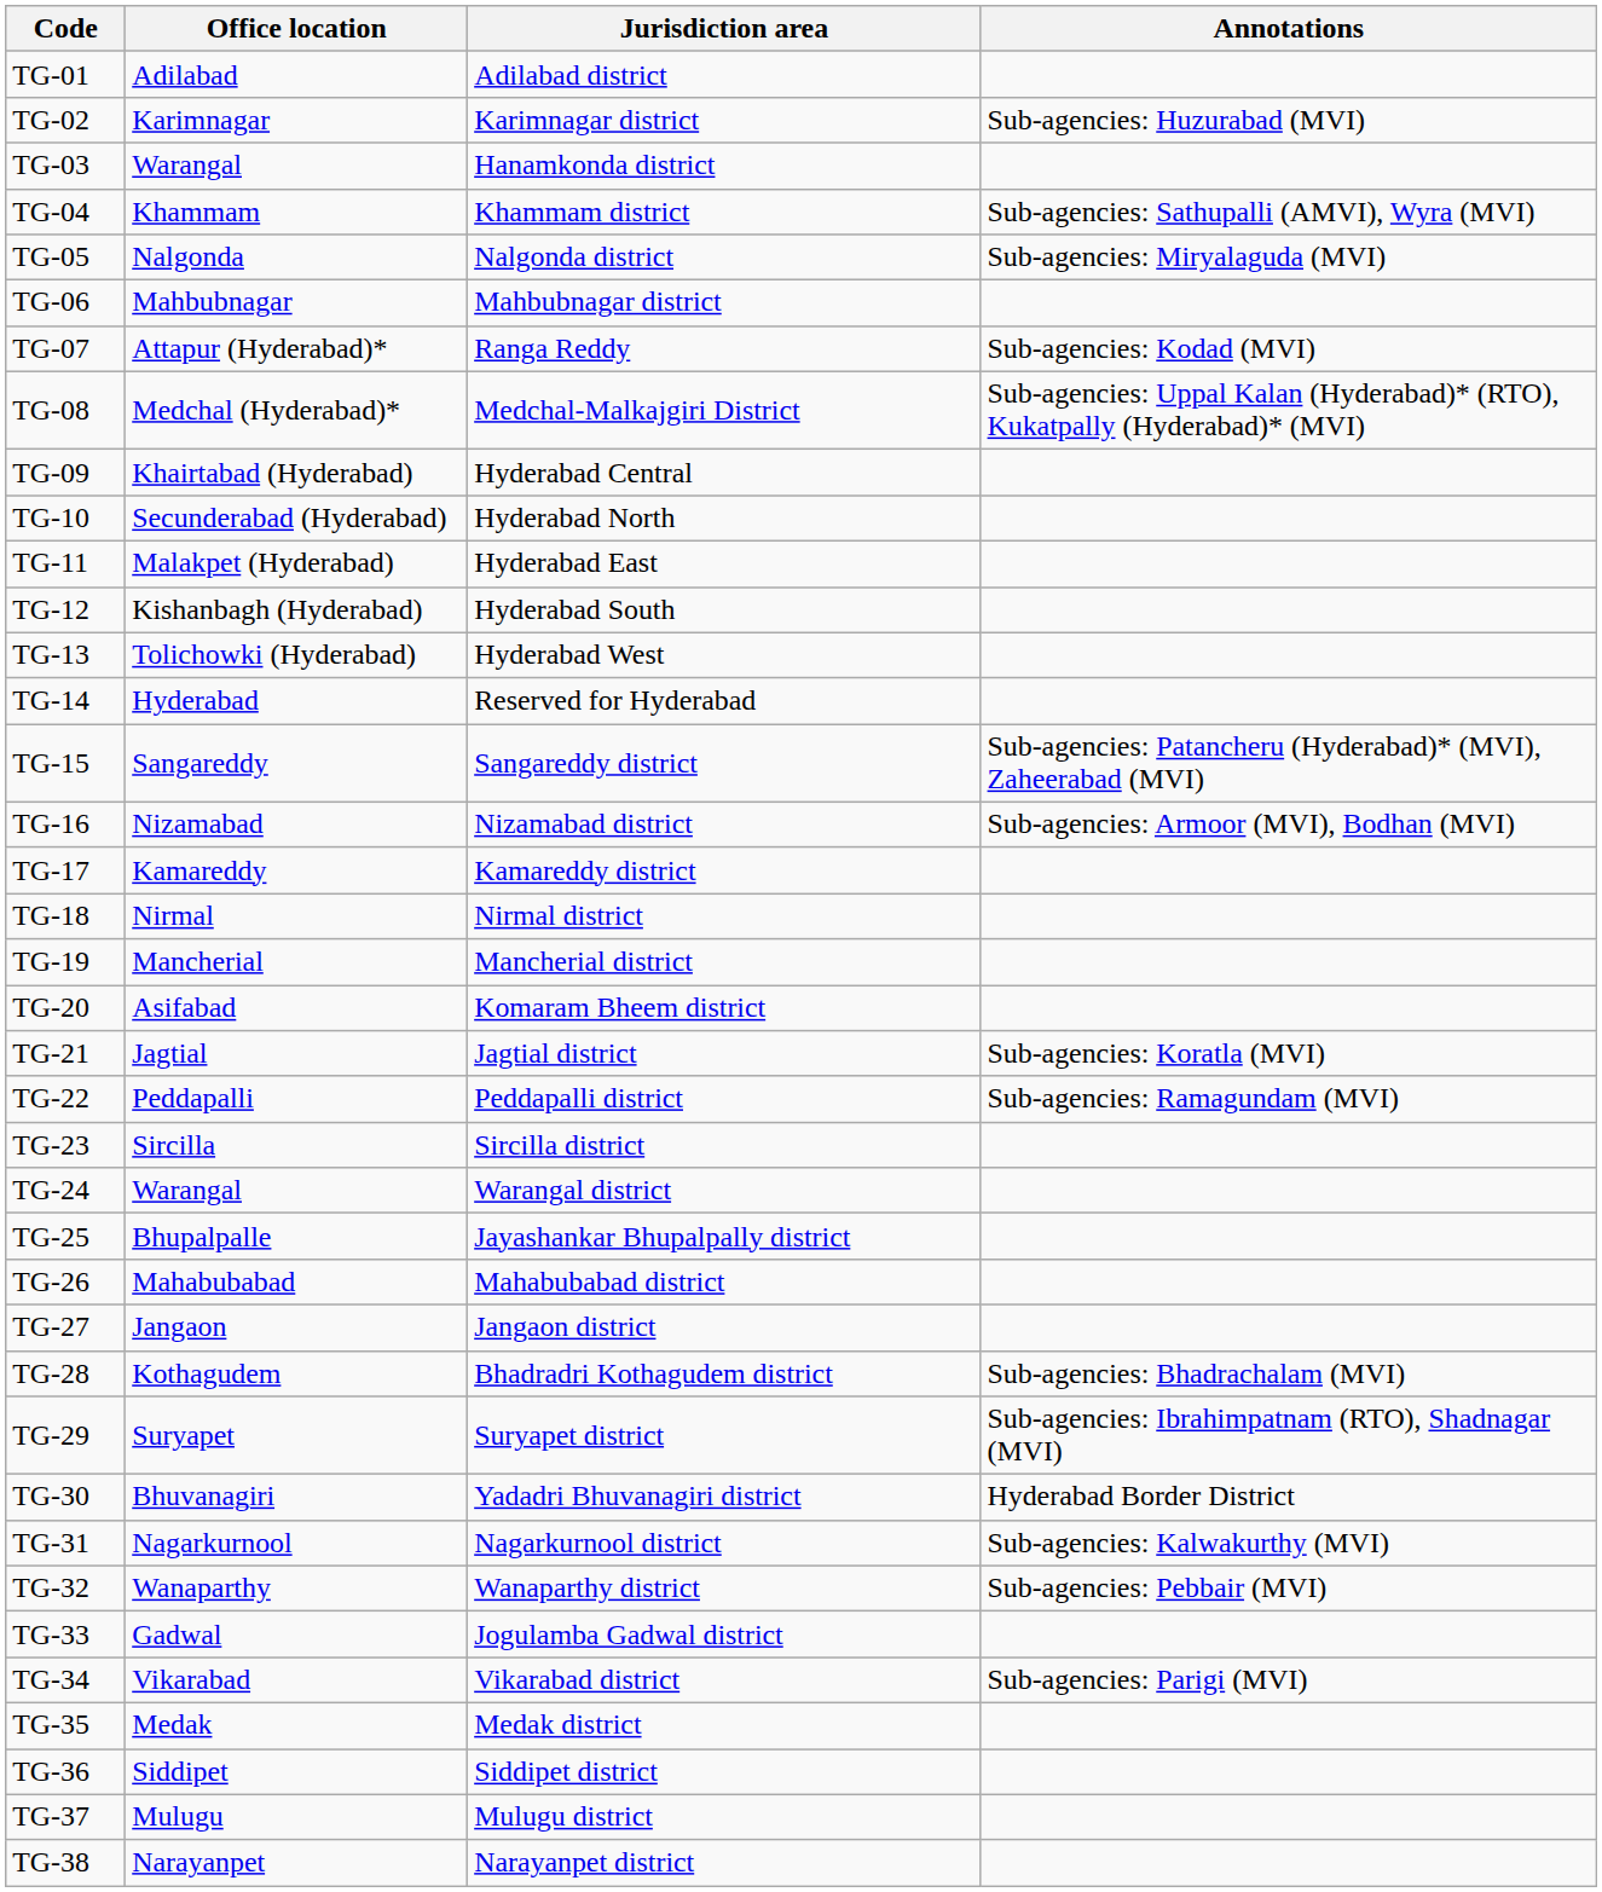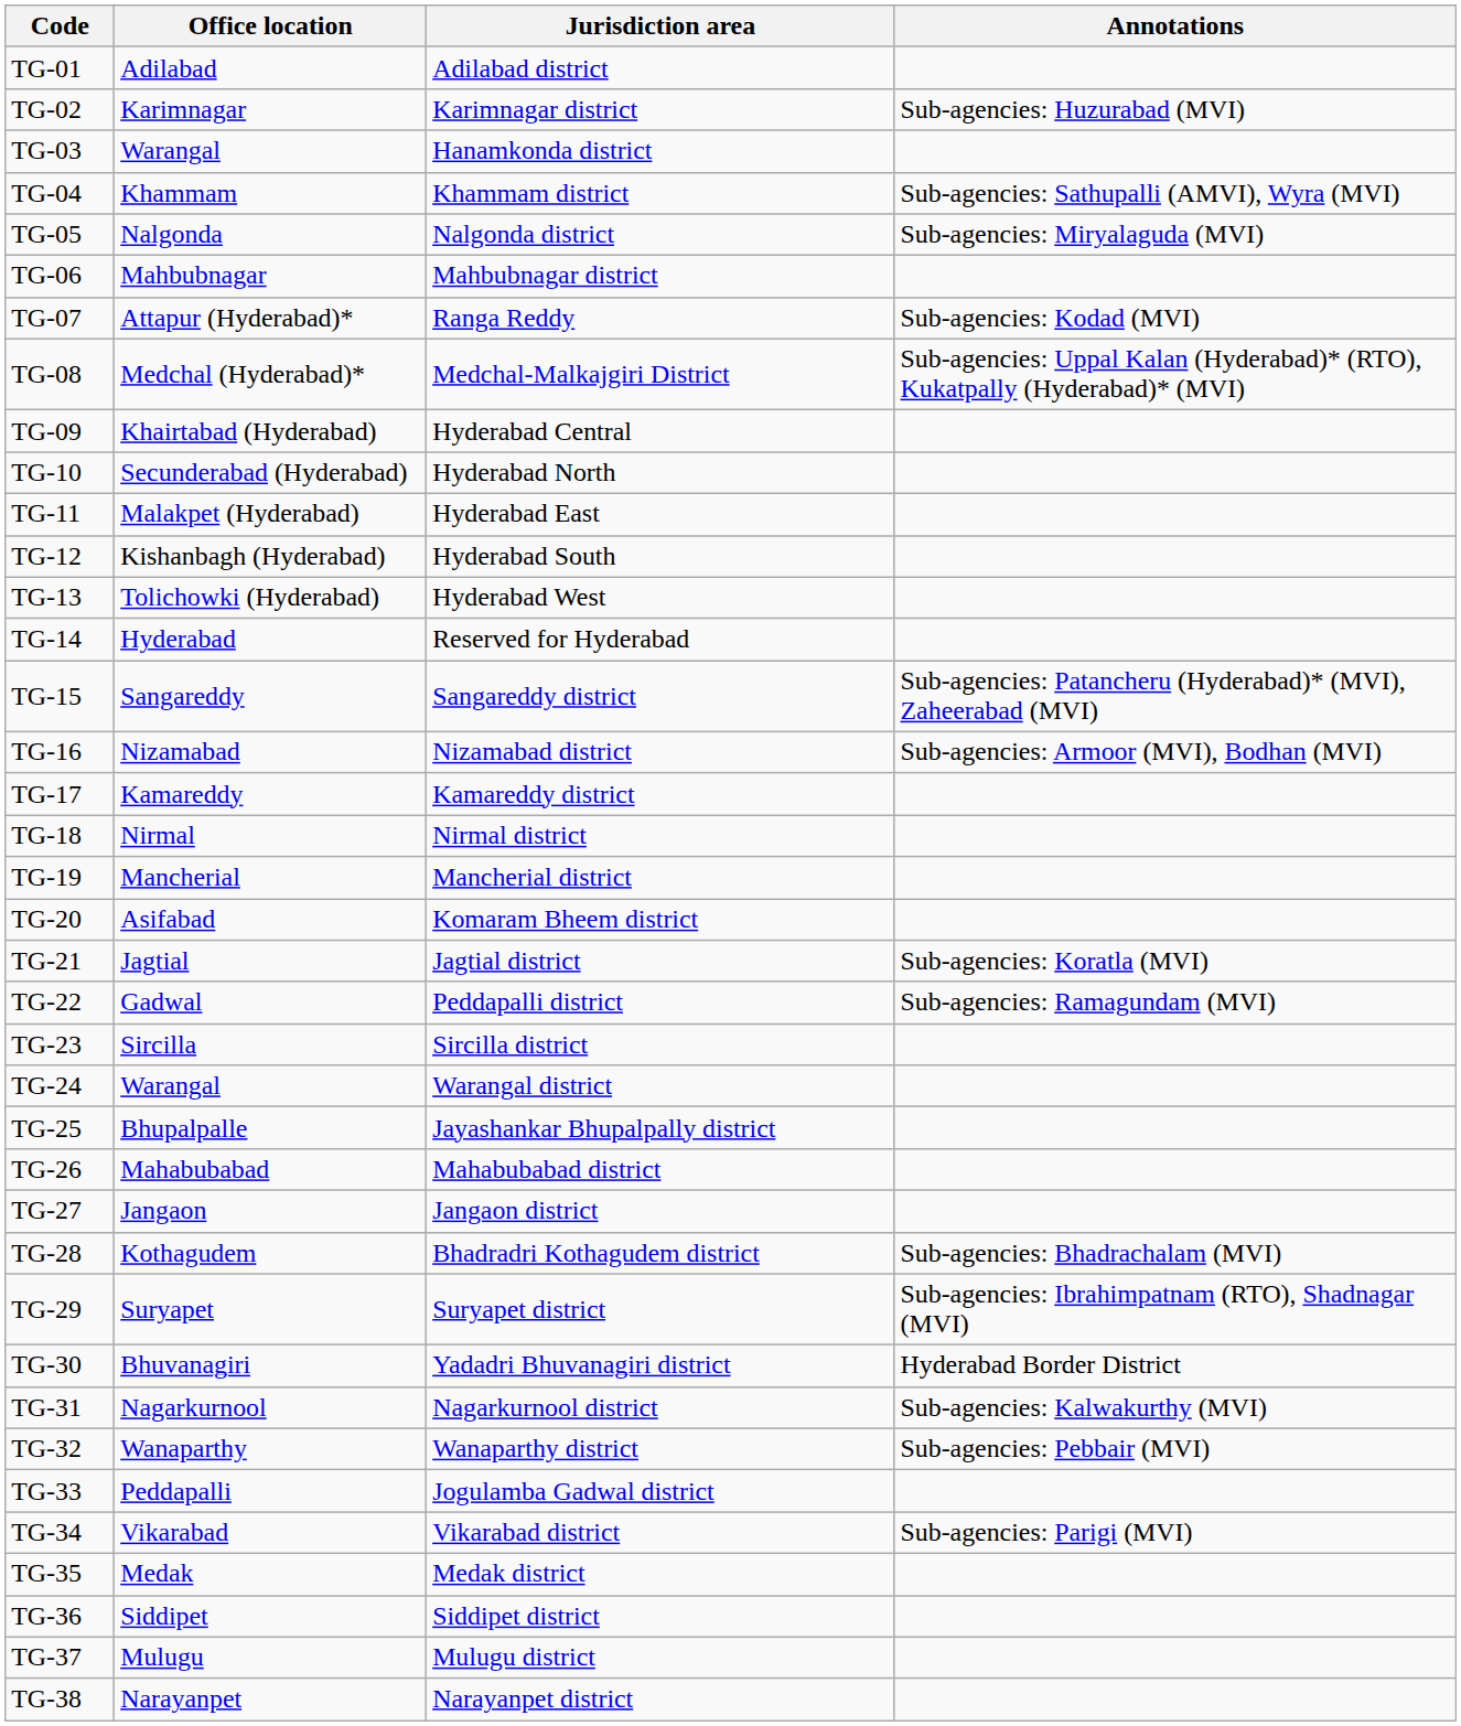 <table class="wikitable sortable" style="width:100%;" border="1" cellspacing="0" cellpadding="3">
 <tr>
 <th scope="col" style="width:7%">Code</th>
 <th scope="col" style="width:20%">Office location</th>
 <th scope="col" style="width:30%">Jurisdiction area</th>
 <th scope="col" style="width:36%" class="unsortable">Annotations</th>
 </tr>
 <tr>
 <td>TG-01</td>
 <td><a href='#'>Adilabad</a></td>
 <td><a href='#'>Adilabad district</a></td>
 <td></td>
 </tr>
 <tr>
 <td>TG-02</td>
 <td><a href='#'>Karimnagar</a></td>
 <td><a href='#'>Karimnagar district</a></td>
 <td>Sub-agencies: <a href='#'>Huzurabad</a> (MVI)</td>
 </tr>
 <tr>
 <td>TG-03</td>
 <td><a href='#'>Warangal</a></td>
 <td><a href='#'>Hanamkonda district</a></td>
 <td></td>
 </tr>
 <tr>
 <td>TG-04</td>
 <td><a href='#'>Khammam</a></td>
 <td><a href='#'>Khammam district</a></td>
 <td>Sub-agencies: <a href='#'>Sathupalli</a> (AMVI), <a href='#'>Wyra</a> (MVI)</td>
 </tr>
 <tr>
 <td>TG-05</td>
 <td><a href='#'>Nalgonda</a></td>
 <td><a href='#'>Nalgonda district</a></td>
 <td>Sub-agencies: <a href='#'>Miryalaguda</a> (MVI)</td>
 </tr>
 <tr>
 <td>TG-06</td>
 <td><a href='#'>Mahbubnagar</a></td>
 <td><a href='#'>Mahbubnagar district</a></td>
 <td></td>
 </tr>
 <tr>
 <td>TG-07</td>
 <td><a href='#'>Attapur</a> (Hyderabad)*</td>
 <td><a href='#'>Ranga Reddy</a></td>
 <td>Sub-agencies: <a href='#'>Kodad</a> (MVI)</td>
 </tr>
 <tr>
 <td>TG-08</td>
 <td><a href='#'>Medchal</a> (Hyderabad)*</td>
 <td><a href='#'>Medchal-Malkajgiri District</a></td>
 <td>Sub-agencies: <a href='#'>Uppal Kalan</a> (Hyderabad)* (RTO), <a href='#'>Kukatpally</a> (Hyderabad)* (MVI)</td>
 </tr>
 <tr>
 <td>TG-09</td>
 <td><a href='#'>Khairtabad</a> (Hyderabad)</td>
 <td>Hyderabad Central</td>
 <td></td>
 </tr>
 <tr>
 <td>TG-10</td>
 <td><a href='#'>Secunderabad</a> (Hyderabad)</td>
 <td>Hyderabad North</td>
 <td></td>
 </tr>
 <tr>
 <td>TG-11</td>
 <td><a href='#'>Malakpet</a> (Hyderabad)</td>
 <td>Hyderabad East</td>
 <td></td>
 </tr>
 <tr>
 <td>TG-12</td>
 <td>Kishanbagh (Hyderabad)</td>
 <td>Hyderabad South</td>
 <td></td>
 </tr>
 <tr>
 <td>TG-13</td>
 <td><a href='#'>Tolichowki</a> (Hyderabad)</td>
 <td>Hyderabad West</td>
 </tr>
 <tr>
 <td>TG-14</td>
 <td><a href='#'>Hyderabad</a></td>
 <td>Reserved for Hyderabad</td>
 <td></td>
 </tr>
 <tr>
 <td>TG-15</td>
 <td><a href='#'>Sangareddy</a></td>
 <td><a href='#'>Sangareddy district</a></td>
 <td>Sub-agencies: <a href='#'>Patancheru</a> (Hyderabad)* (MVI), <a href='#'>Zaheerabad</a> (MVI)</td>
 </tr>
 <tr>
 <td>TG-16</td>
 <td><a href='#'>Nizamabad</a></td>
 <td><a href='#'>Nizamabad district</a></td>
 <td>Sub-agencies: <a href='#'>Armoor</a> (MVI), <a href='#'>Bodhan</a> (MVI)</td>
 </tr>
 <tr>
 <td>TG-17</td>
 <td><a href='#'>Kamareddy</a></td>
 <td><a href='#'>Kamareddy district</a></td>
 <td></td>
 </tr>
 <tr>
 <td>TG-18</td>
 <td><a href='#'>Nirmal</a></td>
 <td><a href='#'>Nirmal district</a></td>
 <td></td>
 </tr>
 <tr>
 <td>TG-19</td>
 <td><a href='#'>Mancherial</a></td>
 <td><a href='#'>Mancherial district</a></td>
 <td></td>
 </tr>
 <tr>
 <td>TG-20</td>
 <td><a href='#'>Asifabad</a></td>
 <td><a href='#'>Komaram Bheem district</a></td>
 <td></td>
 </tr>
 <tr>
 <td>TG-21</td>
 <td><a href='#'>Jagtial</a></td>
 <td><a href='#'>Jagtial district</a></td>
 <td>Sub-agencies: <a href='#'>Koratla</a> (MVI)</td>
 </tr>
 <tr>
 <td>TG-22</td>
-<td><a href='#'>Peddapalli</a></td>
+<td><a href='#'>Gadwal</a></td>
 <td><a href='#'>Peddapalli district</a></td>
 <td>Sub-agencies: <a href='#'>Ramagundam</a> (MVI)</td>
 </tr>
 <tr>
 <td>TG-23</td>
 <td><a href='#'>Sircilla</a></td>
 <td><a href='#'>Sircilla district</a></td>
 <td></td>
 </tr>
 <tr>
 <td>TG-24</td>
 <td><a href='#'>Warangal</a></td>
 <td><a href='#'>Warangal district</a></td>
 <td></td>
 </tr>
 <tr>
 <td>TG-25</td>
 <td><a href='#'>Bhupalpalle</a></td>
 <td><a href='#'>Jayashankar Bhupalpally district</a></td>
 <td></td>
 </tr>
 <tr>
 <td>TG-26</td>
 <td><a href='#'>Mahabubabad</a></td>
 <td><a href='#'>Mahabubabad district</a></td>
 <td></td>
 </tr>
 <tr>
 <td>TG-27</td>
 <td><a href='#'>Jangaon</a></td>
 <td><a href='#'>Jangaon district</a></td>
 </tr>
 <tr>
 <td>TG-28</td>
 <td><a href='#'>Kothagudem</a></td>
 <td><a href='#'>Bhadradri Kothagudem district</a></td>
 <td>Sub-agencies: <a href='#'>Bhadrachalam</a> (MVI)</td>
 </tr>
 <tr>
 <td>TG-29</td>
 <td><a href='#'>Suryapet</a></td>
 <td><a href='#'>Suryapet district</a></td>
 <td>Sub-agencies: <a href='#'>Ibrahimpatnam</a> (RTO), <a href='#'>Shadnagar</a> (MVI)</td>
 </tr>
 <tr>
 <td>TG-30</td>
 <td><a href='#'>Bhuvanagiri</a></td>
 <td><a href='#'>Yadadri Bhuvanagiri district</a></td>
 <td>Hyderabad Border District</td>
 </tr>
 <tr>
 <td>TG-31</td>
 <td><a href='#'>Nagarkurnool</a></td>
 <td><a href='#'>Nagarkurnool district</a></td>
 <td>Sub-agencies: <a href='#'>Kalwakurthy</a> (MVI)</td>
 </tr>
 <tr>
 <td>TG-32</td>
 <td><a href='#'>Wanaparthy</a></td>
 <td><a href='#'>Wanaparthy district</a></td>
 <td>Sub-agencies: <a href='#'>Pebbair</a> (MVI)</td>
 </tr>
 <tr>
 <td>TG-33</td>
-<td><a href='#'>Gadwal</a></td>
+<td><a href='#'>Peddapalli</a></td>
 <td><a href='#'>Jogulamba Gadwal district</a></td>
 <td></td>
 </tr>
 <tr>
 <td>TG-34</td>
 <td><a href='#'>Vikarabad</a></td>
 <td><a href='#'>Vikarabad district</a></td>
 <td>Sub-agencies: <a href='#'>Parigi</a> (MVI)</td>
 </tr>
 <tr>
 <td>TG-35</td>
 <td><a href='#'>Medak</a></td>
 <td><a href='#'>Medak district</a></td>
 <td></td>
 </tr>
 <tr>
 <td>TG-36</td>
 <td><a href='#'>Siddipet</a></td>
 <td><a href='#'>Siddipet district</a></td>
 <td></td>
 </tr>
 <tr>
 <td>TG-37</td>
 <td><a href='#'>Mulugu</a></td>
 <td><a href='#'>Mulugu district</a></td>
 <td></td>
 </tr>
 <tr>
 <td>TG-38</td>
 <td><a href='#'>Narayanpet</a></td>
 <td><a href='#'>Narayanpet district</a></td>
 <td></td>
 </tr>
 </table>
